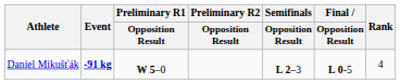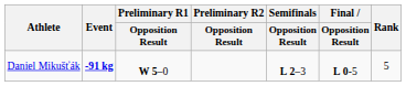 <table class="wikitable" style="font-size:90%;">
 <tr>
 <th rowspan=2>Athlete</th>
 <th rowspan=2>Event</th>
 <th>Preliminary R1</th>
 <th>Preliminary R2</th>
 <th>Semifinals</th>
 <th>Final / </th>
 <th rowspan=2>Rank</th>
 </tr>
 <tr style="font-size:95%">
 <th>Opposition<br>Result</th>
 <th>Opposition<br>Result</th>
 <th>Opposition<br>Result</th>
 <th>Opposition<br>Result</th>
 </tr>
 <tr align=center>
 <td align=left><a href='#'>Daniel Mikušťák</a></td>
 <td align=left><strong><a href='#'>-91 kg</a></strong></td>
 <td><br><strong>W</strong> <strong>5</strong>–0</td>
 <td></td>
 <td><br><strong>L</strong> <strong>2</strong>–3</td>
 <td><br><strong>L</strong> <strong>0</strong>-5</td>
-<td>4</td>
+<td>5</td>
 </tr>
 </table>
